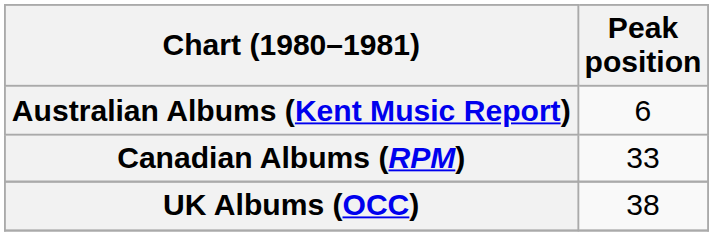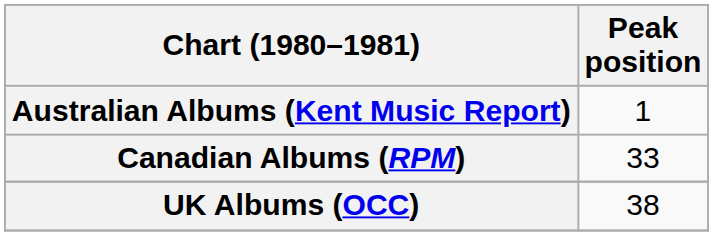 <table class="wikitable sortable plainrowheaders">
 <tr>
 <th scope="col">Chart (1980–1981)</th>
 <th scope="col">Peak<br>position</th>
 </tr>
 <tr>
 <th scope="row">Australian Albums (<a href='#'>Kent Music Report</a>)</th>
-<td style="text-align:center;">6</td>
+<td style="text-align:center;">1</td>
 </tr>
 <tr>
 <th scope="row">Canadian Albums (<em><a href='#'>RPM</a></em>)</th>
 <td align="center">33</td>
 </tr>
 <tr>
 </tr>
 <tr>
 <th scope="row">UK Albums (<a href='#'>OCC</a>)</th>
 <td align="center">38</td>
 </tr>
 <tr>
 </tr>
 </table>
